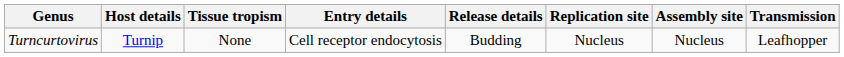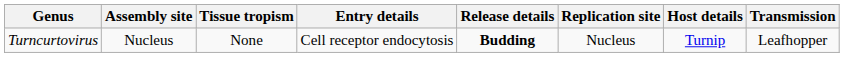 <table class="wikitable sortable" style="text-align:center">
 <tr>
 <th>Genus</th>
-<th>Host details</th>
+<th>Assembly site</th>
 <th>Tissue tropism</th>
 <th>Entry details</th>
 <th>Release details</th>
 <th>Replication site</th>
-<th>Assembly site</th>
+<th>Host details</th>
 <th>Transmission</th>
 </tr>
 <tr>
 <td><em>Turncurtovirus</em></td>
-<td><a href='#'>Turnip</a></td>
+<td>Nucleus</td>
 <td>None</td>
 <td>Cell receptor endocytosis</td>
-<td>Budding</td>
+<td><strong>Budding</strong></td>
 <td>Nucleus</td>
-<td>Nucleus</td>
+<td><a href='#'>Turnip</a></td>
 <td>Leafhopper</td>
 </tr>
 </table>
